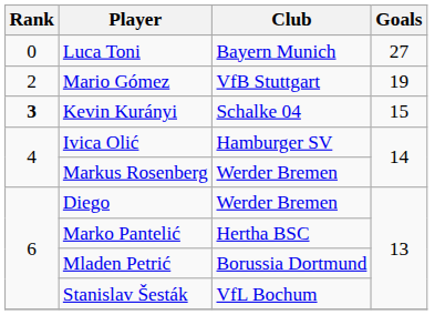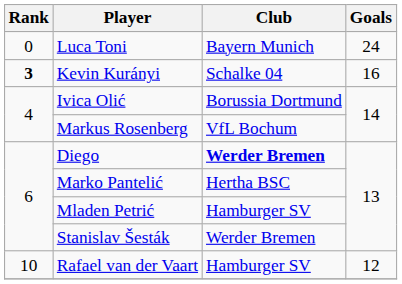 <table class="wikitable sortable" style=text-align:center>
 <tr>
 <th>Rank</th>
 <th>Player</th>
 <th>Club</th>
 <th>Goals</th>
 </tr>
 <tr>
 <td>0</td>
 <td align=left> <a href='#'>Luca Toni</a></td>
 <td align=left><a href='#'>Bayern Munich</a></td>
-<td>27</td>
-</tr>
-<tr>
-<td>2</td>
-<td align=left> <a href='#'>Mario Gómez</a></td>
-<td align=left><a href='#'>VfB Stuttgart</a></td>
-<td>19</td>
+<td>24</td>
 </tr>
 <tr>
 <td><strong>3</strong></td>
 <td align=left> <a href='#'>Kevin Kurányi</a></td>
 <td align=left><a href='#'>Schalke 04</a></td>
-<td>15</td>
+<td>16</td>
 </tr>
 <tr>
 <td rowspan=2>4</td>
 <td align=left> <a href='#'>Ivica Olić</a></td>
-<td align=left><a href='#'>Hamburger SV</a></td>
+<td align=left><a href='#'>Borussia Dortmund</a></td>
 <td rowspan=2>14</td>
 </tr>
 <tr>
 <td align=left> <a href='#'>Markus Rosenberg</a></td>
-<td align=left><a href='#'>Werder Bremen</a></td>
+<td align=left><a href='#'>VfL Bochum</a></td>
 </tr>
 <tr>
 <td rowspan=4>6</td>
 <td align=left> <a href='#'>Diego</a></td>
-<td align=left><a href='#'>Werder Bremen</a></td>
+<td align=left><strong><a href='#'>Werder Bremen</a></strong></td>
 <td rowspan=4>13</td>
 </tr>
 <tr>
 <td align=left> <a href='#'>Marko Pantelić</a></td>
 <td align=left><a href='#'>Hertha BSC</a></td>
 </tr>
 <tr>
 <td align=left> <a href='#'>Mladen Petrić</a></td>
-<td align=left><a href='#'>Borussia Dortmund</a></td>
+<td align=left><a href='#'>Hamburger SV</a></td>
 </tr>
 <tr>
 <td align=left> <a href='#'>Stanislav Šesták</a></td>
-<td align=left><a href='#'>VfL Bochum</a></td>
+<td align=left><a href='#'>Werder Bremen</a></td>
+</tr>
+<tr>
+<td>10</td>
+<td align=left> <a href='#'>Rafael van der Vaart</a></td>
+<td align=left><a href='#'>Hamburger SV</a></td>
+<td>12</td>
 </tr>
 <tr>
 </tr>
 </table>
